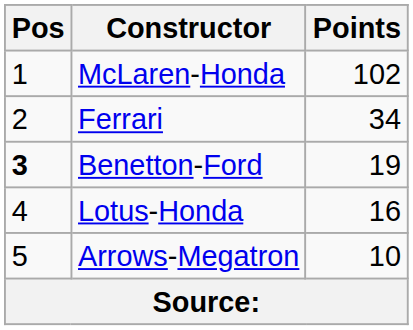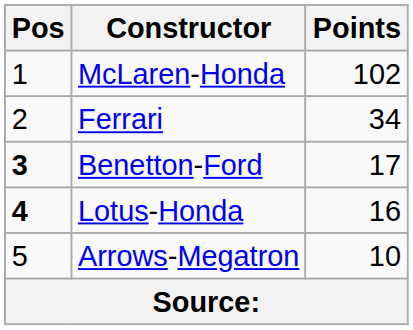 <table class="wikitable" style="font-size: 95%;">
 <tr>
 <th>Pos</th>
 <th>Constructor</th>
 <th>Points</th>
 </tr>
 <tr>
 <td>1</td>
 <td> <a href='#'>McLaren</a>-<a href='#'>Honda</a></td>
 <td align=right>102</td>
 </tr>
 <tr>
 <td>2</td>
 <td> <a href='#'>Ferrari</a></td>
 <td align=right>34</td>
 </tr>
 <tr>
 <td><strong>3</strong></td>
 <td> <a href='#'>Benetton</a>-<a href='#'>Ford</a></td>
-<td align=right>19</td>
+<td align=right>17</td>
 </tr>
 <tr>
-<td>4</td>
+<td><strong>4</strong></td>
 <td> <a href='#'>Lotus</a>-<a href='#'>Honda</a></td>
 <td align=right>16</td>
 </tr>
 <tr>
 <td>5</td>
 <td> <a href='#'>Arrows</a>-<a href='#'>Megatron</a></td>
 <td align=right>10</td>
 </tr>
 <tr>
 <th colspan=4>Source: </th>
 </tr>
 </table>
